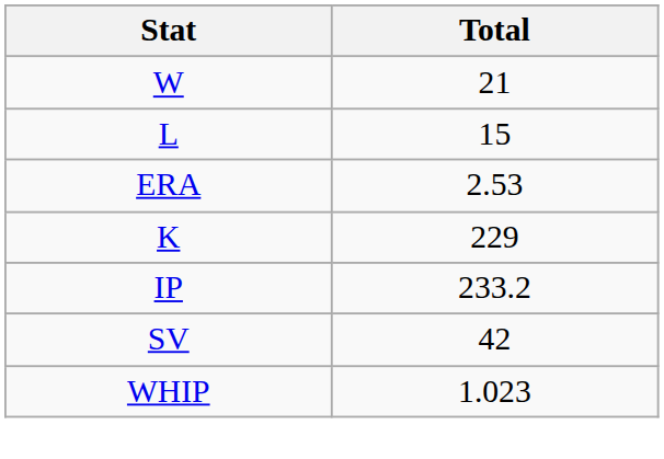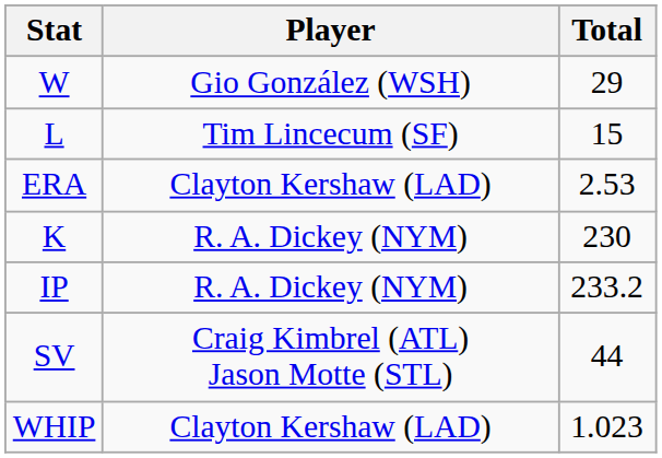 <table class="wikitable" style="text-align:center;">
 <tr>
 <th style="width:15%">Stat</th>
+<th>Player</th>
 <th style="width:15%">Total</th>
 </tr>
 <tr>
 <td><a href='#'>W</a></td>
-<td>21</td>
+<td><a href='#'>Gio González</a> (<a href='#'>WSH</a>)</td>
+<td>29</td>
 </tr>
 <tr>
 <td><a href='#'>L</a></td>
+<td><a href='#'>Tim Lincecum</a> (<a href='#'>SF</a>)</td>
 <td>15</td>
 </tr>
 <tr>
 <td><a href='#'>ERA</a></td>
+<td><a href='#'>Clayton Kershaw</a> (<a href='#'>LAD</a>)</td>
 <td>2.53</td>
 </tr>
 <tr>
 <td><a href='#'>K</a></td>
-<td>229</td>
+<td><a href='#'>R. A. Dickey</a> (<a href='#'>NYM</a>)</td>
+<td>230</td>
 </tr>
 <tr>
 <td><a href='#'>IP</a></td>
+<td><a href='#'>R. A. Dickey</a> (<a href='#'>NYM</a>)</td>
 <td>233.2</td>
 </tr>
 <tr>
 <td><a href='#'>SV</a></td>
-<td>42</td>
+<td><a href='#'>Craig Kimbrel</a> (<a href='#'>ATL</a>)<br><a href='#'>Jason Motte</a> (<a href='#'>STL</a>)</td>
+<td>44</td>
 </tr>
 <tr>
 <td><a href='#'>WHIP</a></td>
+<td><a href='#'>Clayton Kershaw</a> (<a href='#'>LAD</a>)</td>
 <td>1.023</td>
 </tr>
 </table>
